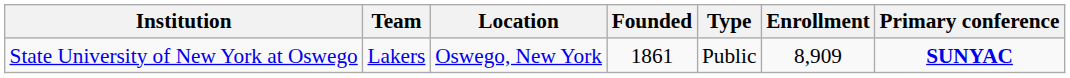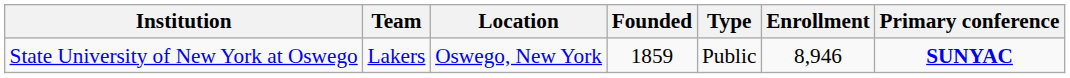 <table class="sortable wikitable" style="text-align:center;">
 <tr>
 <th>Institution</th>
 <th>Team</th>
 <th>Location</th>
 <th>Founded</th>
 <th>Type</th>
 <th>Enrollment</th>
 <th>Primary conference</th>
 </tr>
 <tr>
 <td><a href='#'>State University of New York at Oswego</a></td>
 <td><a href='#'>Lakers</a></td>
 <td><a href='#'>Oswego, New York</a></td>
-<td>1861</td>
+<td>1859</td>
 <td>Public</td>
-<td>8,909</td>
+<td>8,946</td>
 <td><strong><a href='#'>SUNYAC</a></strong></td>
 </tr>
 </table>
